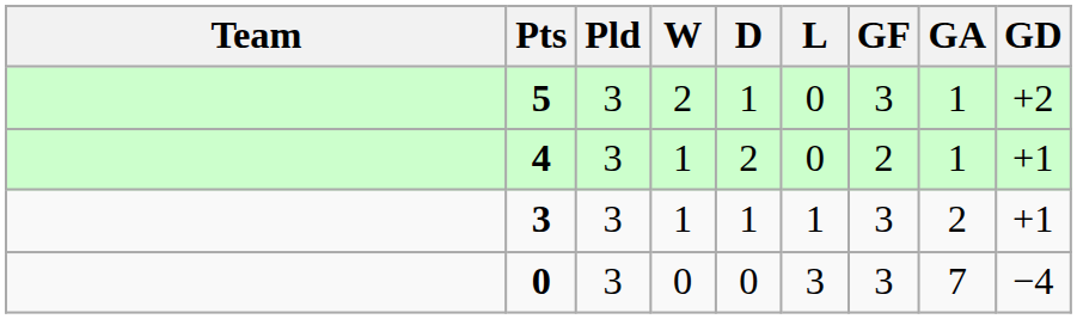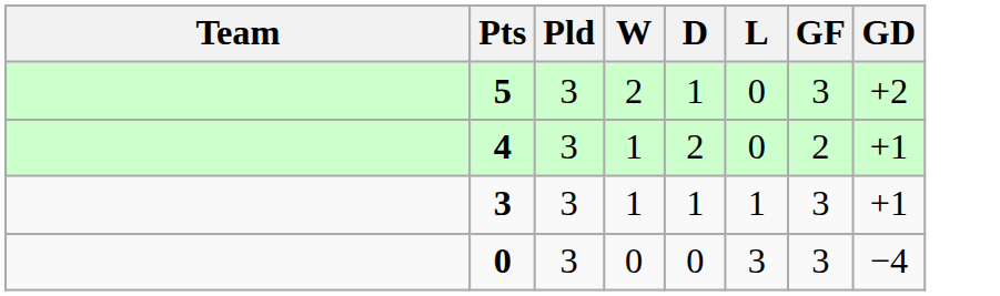 <table class=wikitable style="text-align:center">
 <tr>
 <th width=200>Team</th>
 <th width=20>Pts</th>
 <th width=20>Pld</th>
 <th width=20>W</th>
 <th width=20>D</th>
 <th width=20>L</th>
 <th width=20>GF</th>
-<th width=20>GA</th>
 <th width=20>GD</th>
 </tr>
 <tr style=background:#ccffcc>
 <td align=left></td>
 <td><strong>5</strong></td>
 <td>3</td>
 <td>2</td>
 <td>1</td>
 <td>0</td>
 <td>3</td>
-<td>1</td>
 <td>+2</td>
 </tr>
 <tr style=background:#ccffcc>
 <td align=left></td>
 <td><strong>4</strong></td>
 <td>3</td>
 <td>1</td>
 <td>2</td>
 <td>0</td>
 <td>2</td>
-<td>1</td>
 <td>+1</td>
 </tr>
 <tr>
 <td align=left></td>
 <td><strong>3</strong></td>
 <td>3</td>
 <td>1</td>
 <td>1</td>
 <td>1</td>
 <td>3</td>
-<td>2</td>
 <td>+1</td>
 </tr>
 <tr>
 <td align=left></td>
 <td><strong>0</strong></td>
 <td>3</td>
 <td>0</td>
 <td>0</td>
 <td>3</td>
 <td>3</td>
-<td>7</td>
 <td>−4</td>
 </tr>
 </table>
